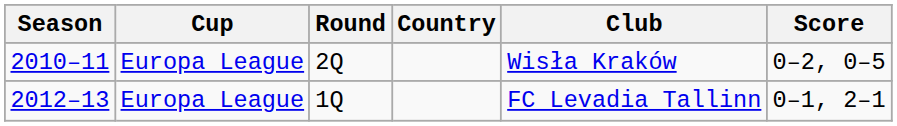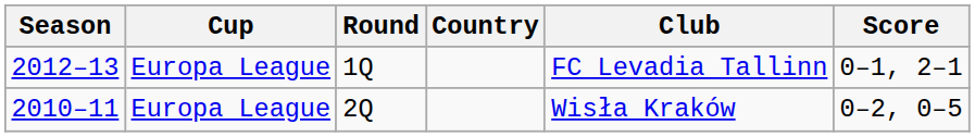 <table class="wikitable">
 <tr>
 <th>Season</th>
 <th>Cup</th>
 <th>Round</th>
 <th>Country</th>
 <th>Club</th>
 <th>Score</th>
 </tr>
 <tr>
+<td><a href='#'>2012–13</a></td>
+<td><a href='#'>Europa League</a></td>
+<td>1Q</td>
+<td></td>
+<td><a href='#'>FC Levadia Tallinn</a></td>
+<td>0–1, 2–1</td>
+</tr>
+<tr>
 <td><a href='#'>2010–11</a></td>
 <td><a href='#'>Europa League</a></td>
 <td>2Q</td>
 <td></td>
 <td><a href='#'>Wisła Kraków</a></td>
 <td>0–2, 0–5</td>
 </tr>
-<tr>
-<td><a href='#'>2012–13</a></td>
-<td><a href='#'>Europa League</a></td>
-<td>1Q</td>
-<td></td>
-<td><a href='#'>FC Levadia Tallinn</a></td>
-<td>0–1, 2–1</td>
-</tr>
 </table>
